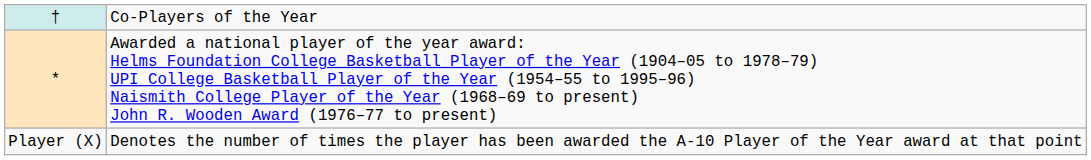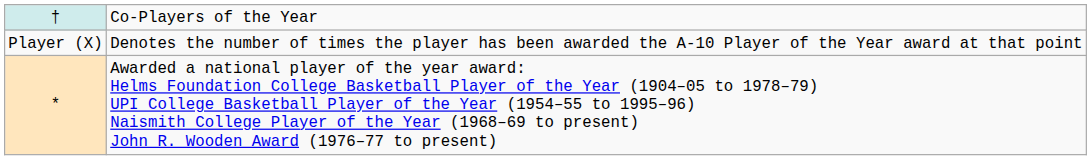 <table class="wikitable">
 <tr>
 <td style="background-color:#CFECEC;" align="center">†</td>
 <td>Co-Players of the Year</td>
 </tr>
 <tr>
+<td>Player (X)</td>
+<td>Denotes the number of times the player has been awarded the A-10 Player of the Year award at that point</td>
+</tr>
+<tr>
 <td style="background-color:#FFE6BD;" align="center">*</td>
 <td>Awarded a national player of the year award: <br><a href='#'>Helms Foundation College Basketball Player of the Year</a> (1904–05 to 1978–79)<br> <a href='#'>UPI College Basketball Player of the Year</a> (1954–55 to 1995–96)<br> <a href='#'>Naismith College Player of the Year</a> (1968–69 to present)<br> <a href='#'>John R. Wooden Award</a> (1976–77 to present)</td>
 </tr>
-<tr>
-<td>Player (X)</td>
-<td>Denotes the number of times the player has been awarded the A-10 Player of the Year award at that point</td>
-</tr>
 </table>
